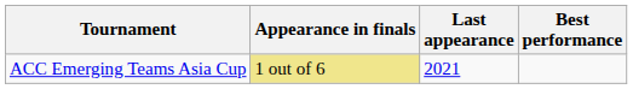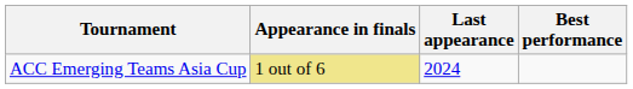 <table class="wikitable sortable" style="text-align:left;">
 <tr>
 <th>Tournament</th>
 <th data-sort-type="number">Appearance in finals</th>
 <th>Last<br>appearance</th>
 <th>Best<br>performance</th>
 </tr>
 <tr>
 <td><a href='#'>ACC Emerging Teams Asia Cup</a></td>
 <td style="background: khaki;">1 out of 6</td>
-<td><a href='#'>2021</a></td>
+<td><a href='#'>2024</a></td>
 <td></td>
 </tr>
 </table>
